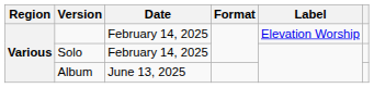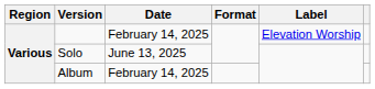 <table class="wikitable plainrowheaders">
 <tr>
 <th scope="col">Region</th>
 <th scope="col">Version</th>
 <th scope="col">Date</th>
 <th scope="col">Format</th>
 <th scope="col">Label</th>
 <th scope="col"></th>
 </tr>
 <tr>
 <th rowspan="3" scope="row">Various</th>
 <td></td>
 <td>February 14, 2025</td>
 <td rowspan="2"></td>
 <td><a href='#'>Elevation Worship</a></td>
 <td></td>
 </tr>
 <tr>
 <td>Solo</td>
-<td>February 14, 2025</td>
+<td>June 13, 2025</td>
 <td rowspan="2"></td>
 <td></td>
 </tr>
 <tr>
 <td>Album</td>
-<td>June 13, 2025</td>
+<td>February 14, 2025</td>
 <td></td>
 <td></td>
 </tr>
 </table>
